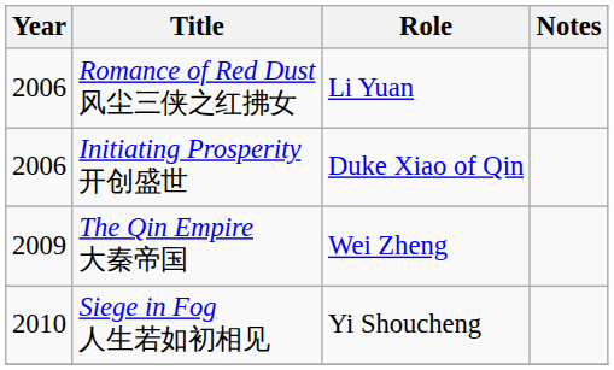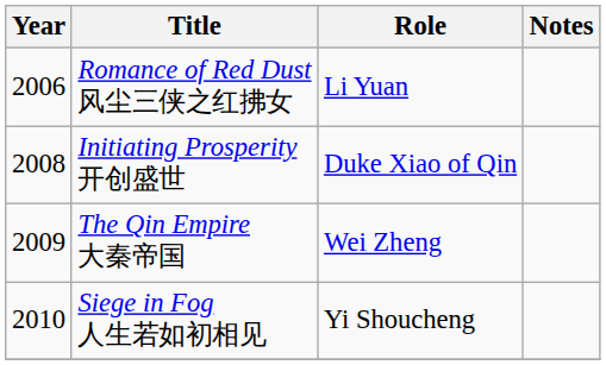 <table class="wikitable sortable">
 <tr>
 <th>Year</th>
 <th>Title</th>
 <th>Role</th>
 <th class="unsortable">Notes</th>
 </tr>
 <tr>
 <td>2006</td>
 <td><em><a href='#'>Romance of Red Dust</a></em><br>风尘三侠之红拂女</td>
 <td><a href='#'>Li Yuan</a></td>
 <td></td>
 </tr>
 <tr>
-<td>2006</td>
+<td>2008</td>
 <td><em><a href='#'>Initiating Prosperity</a></em><br>开创盛世</td>
 <td><a href='#'>Duke Xiao of Qin</a></td>
 <td></td>
 </tr>
 <tr>
 <td>2009</td>
 <td><em><a href='#'>The Qin Empire</a></em><br>大秦帝国</td>
 <td><a href='#'>Wei Zheng</a></td>
 <td></td>
 </tr>
 <tr>
 <td>2010</td>
 <td><em><a href='#'>Siege in Fog</a></em> <br> 人生若如初相见</td>
 <td>Yi Shoucheng</td>
 <td></td>
 </tr>
 <tr>
 </tr>
 </table>
